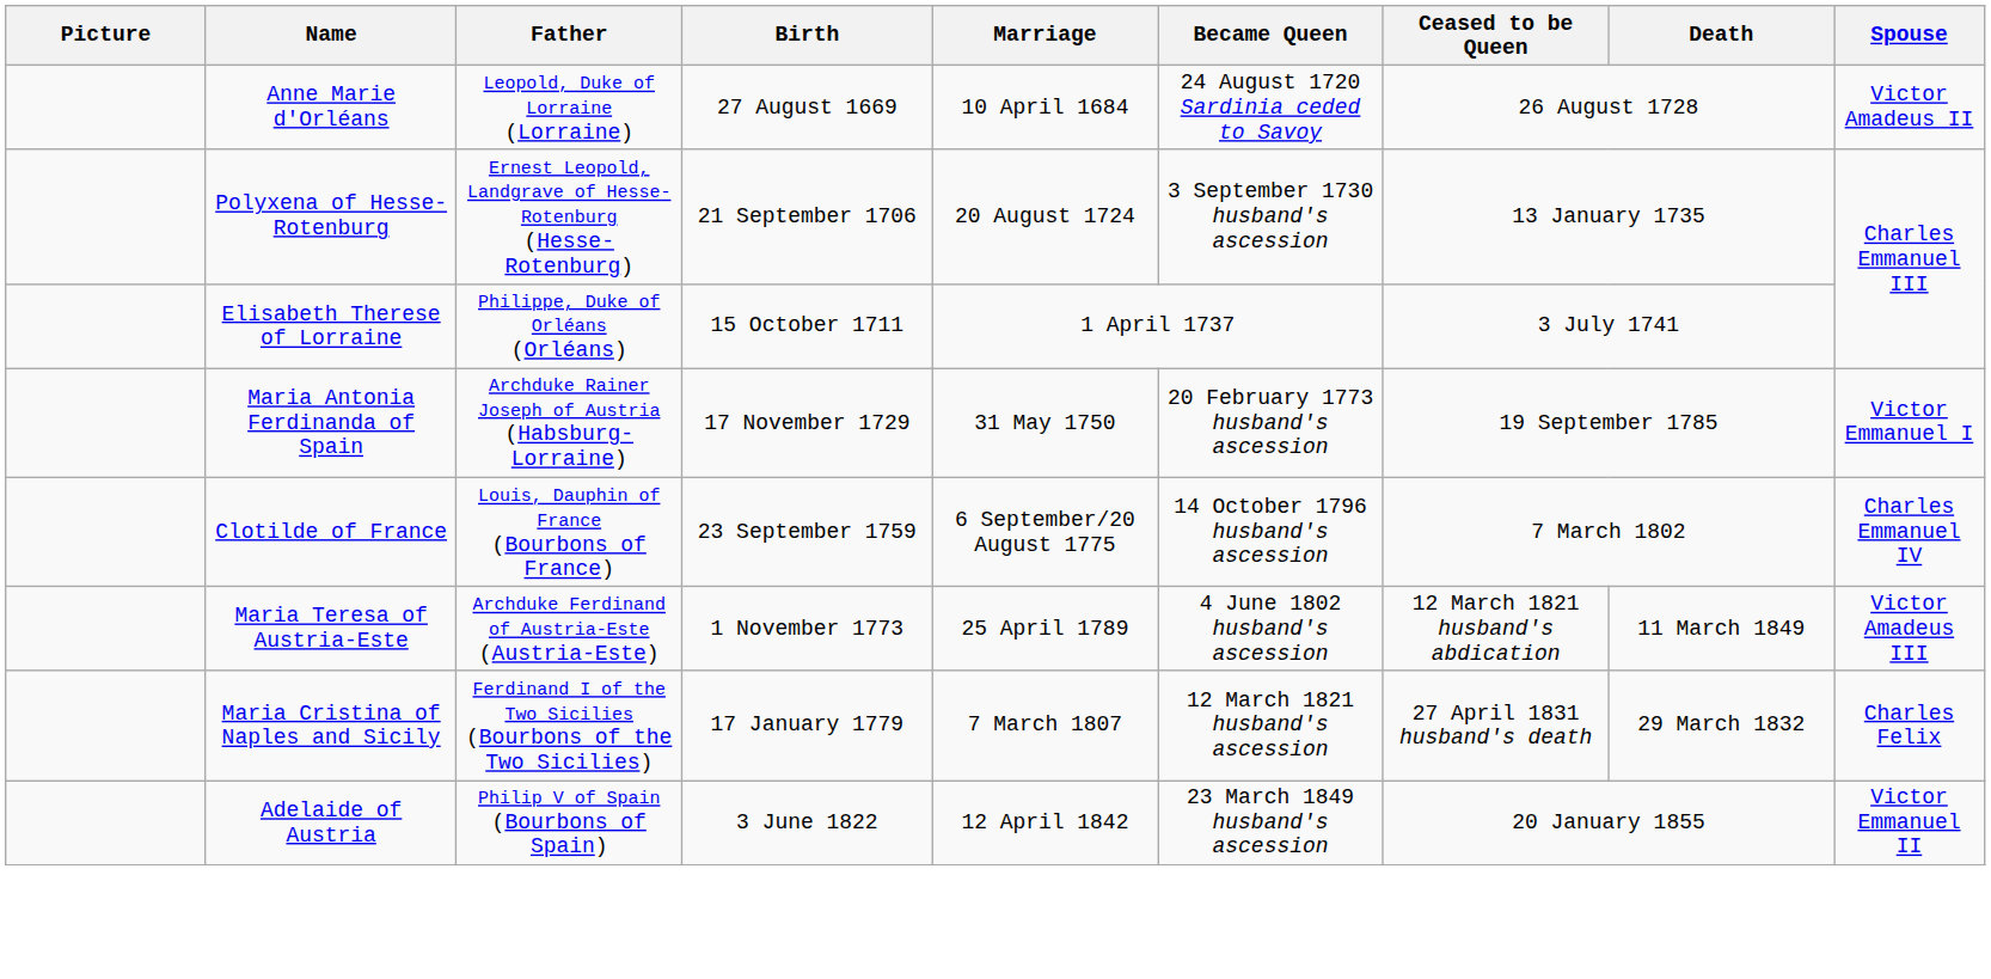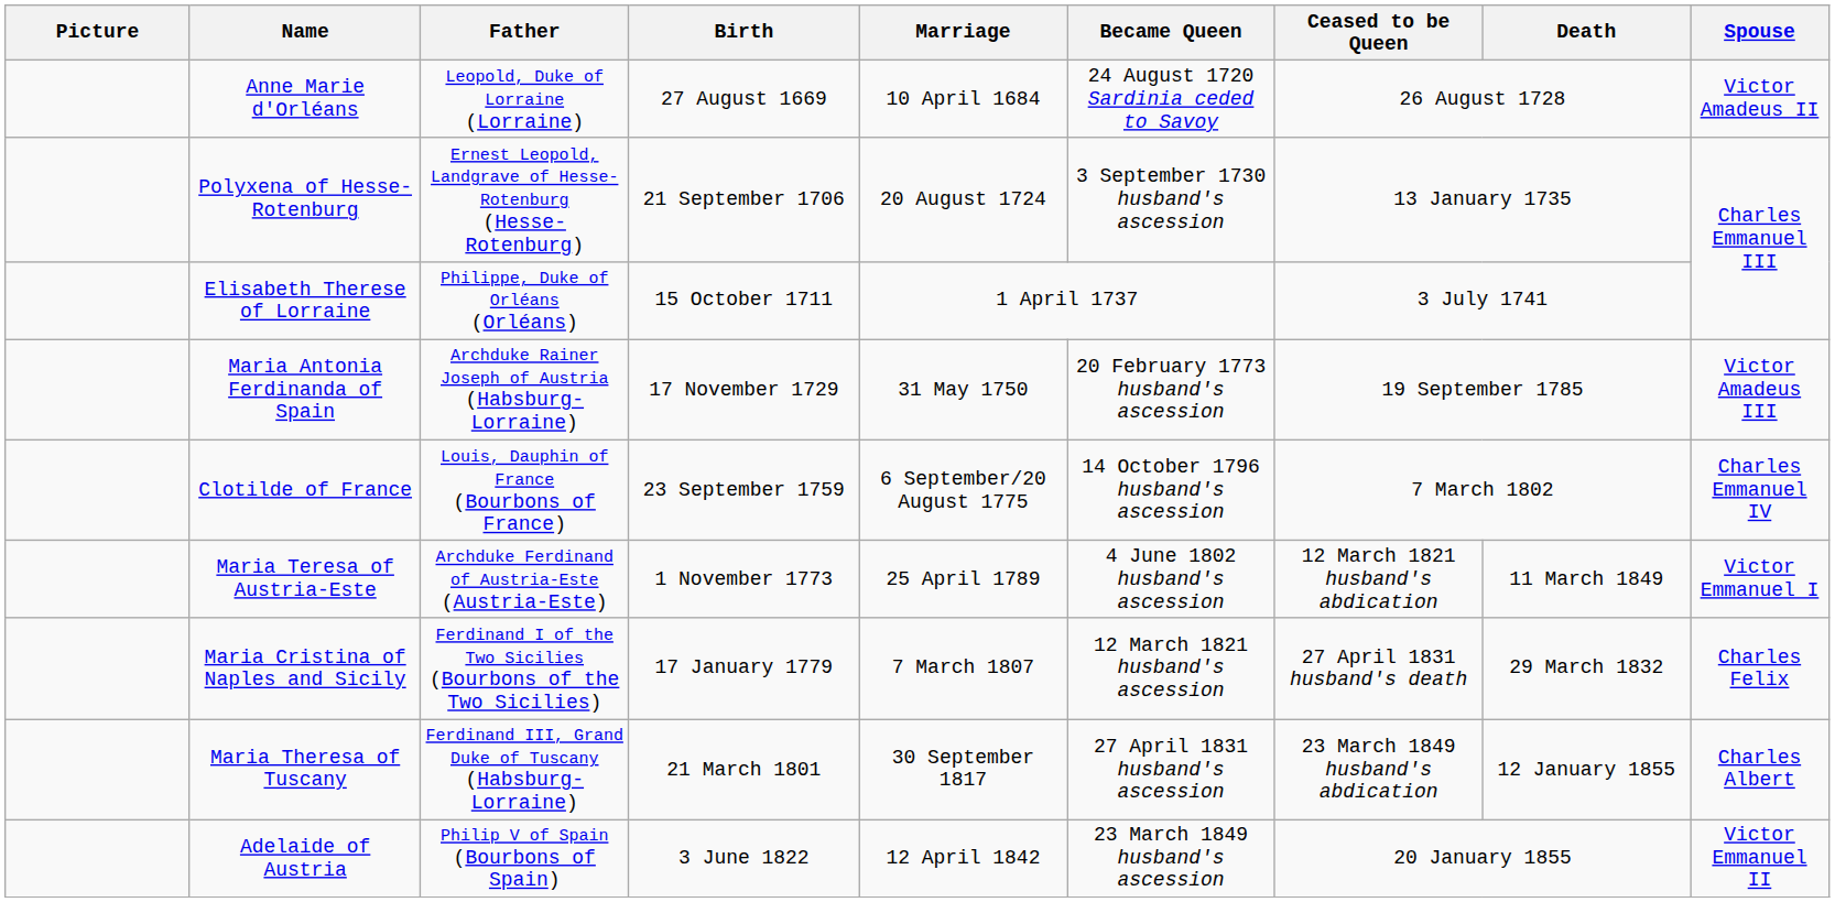 <table width=95% class="wikitable">
 <tr>
 <th width = "8%">Picture</th>
 <th width = "10%">Name</th>
 <th width = "9%">Father</th>
 <th width = "10%">Birth</th>
 <th width = "9%">Marriage</th>
 <th width = "9%">Became Queen</th>
 <th width = "9%">Ceased to be Queen</th>
 <th width = "9%">Death</th>
 <th width = "6%"><a href='#'>Spouse</a></th>
 </tr>
 <tr>
 <td align="center"></td>
 <td align="center"><a href='#'>Anne Marie d'Orléans</a><br></td>
 <td align="center"><small><a href='#'>Leopold, Duke of Lorraine</a></small><br> (<a href='#'>Lorraine</a>)</td>
 <td align="center">27 August 1669</td>
 <td align="center">10 April 1684</td>
 <td align="center">24 August 1720<br><em><a href='#'>Sardinia ceded to Savoy</a></em></td>
 <td align="center" colspan="2">26 August 1728</td>
 <td align="center"><a href='#'>Victor Amadeus II</a></td>
 </tr>
 <tr>
 <td align="center"></td>
 <td align="center"><a href='#'>Polyxena of Hesse-Rotenburg</a><br></td>
 <td align="center"><small><a href='#'>Ernest Leopold, Landgrave of Hesse-Rotenburg</a></small><br> (<a href='#'>Hesse-Rotenburg</a>)</td>
 <td align="center">21 September 1706</td>
 <td align="center">20 August 1724</td>
 <td align="center">3 September 1730<br><em>husband's ascession</em></td>
 <td align="center" colspan="2">13 January 1735</td>
 <td align="center" rowspan="2"><a href='#'>Charles Emmanuel III</a></td>
 </tr>
 <tr>
 <td align="center"></td>
 <td align="center"><a href='#'>Elisabeth Therese of Lorraine</a><br></td>
 <td align="center"><small><a href='#'>Philippe, Duke of Orléans</a></small><br> (<a href='#'>Orléans</a>)</td>
 <td align="center">15 October 1711</td>
 <td align="center" colspan="2">1 April 1737</td>
 <td align="center" colspan="2">3 July 1741</td>
 </tr>
 <tr>
 <td align="center"></td>
 <td align="center"><a href='#'>Maria Antonia Ferdinanda of Spain</a><br></td>
 <td align="center"><small><a href='#'>Archduke Rainer Joseph of Austria</a></small><br> (<a href='#'>Habsburg-Lorraine</a>)</td>
 <td align="center">17 November 1729</td>
 <td align="center">31 May 1750</td>
 <td align="center">20 February 1773<br><em>husband's ascession</em></td>
 <td align="center" colspan="2">19 September 1785</td>
-<td align="center"><a href='#'>Victor Emmanuel I</a></td>
+<td align="center"><a href='#'>Victor Amadeus III</a></td>
 </tr>
 <tr>
 <td align="center"></td>
 <td align="center"><a href='#'>Clotilde of France</a><br></td>
 <td align="center"><small><a href='#'>Louis, Dauphin of France</a></small><br> (<a href='#'>Bourbons of France</a>)</td>
 <td align="center">23 September 1759</td>
 <td align="center">6 September/20 August 1775</td>
 <td align="center">14 October 1796<br><em>husband's ascession</em></td>
 <td align="center" colspan="2">7 March 1802</td>
 <td align="center"><a href='#'>Charles Emmanuel IV</a></td>
 </tr>
 <tr>
 <td align="center"></td>
 <td align="center"><a href='#'>Maria Teresa of Austria-Este</a><br></td>
 <td align="center"><small><a href='#'>Archduke Ferdinand of Austria-Este</a></small><br> (<a href='#'>Austria-Este</a>)</td>
 <td align="center">1 November 1773</td>
 <td align="center">25 April 1789</td>
 <td align="center">4 June 1802<br><em>husband's ascession</em></td>
 <td align="center">12 March 1821<br><em>husband's abdication</em></td>
 <td align="center">11 March 1849</td>
-<td align="center"><a href='#'>Victor Amadeus III</a></td>
+<td align="center"><a href='#'>Victor Emmanuel I</a></td>
 </tr>
 <tr>
 <td align="center"></td>
 <td align="center"><a href='#'>Maria Cristina of Naples and Sicily</a><br></td>
 <td align="center"><small><a href='#'>Ferdinand I of the Two Sicilies</a></small><br> (<a href='#'>Bourbons of the Two Sicilies</a>)</td>
 <td align="center">17 January 1779</td>
 <td align="center">7 March 1807</td>
 <td align="center">12 March 1821<br><em>husband's ascession</em></td>
 <td align="center">27 April 1831<br><em>husband's death</em></td>
 <td align="center">29 March 1832</td>
 <td align="center"><a href='#'>Charles Felix</a></td>
 </tr>
 <tr>
 <td align="center"></td>
+<td align="center"><a href='#'>Maria Theresa of Tuscany</a><br></td>
+<td align="center"><small><a href='#'>Ferdinand III, Grand Duke of Tuscany</a></small><br> (<a href='#'>Habsburg-Lorraine</a>)</td>
+<td align="center">21 March 1801</td>
+<td align="center">30 September 1817</td>
+<td align="center">27 April 1831<br><em>husband's ascession</em></td>
+<td align="center">23 March 1849<br><em>husband's abdication</em></td>
+<td align="center">12 January 1855</td>
+<td align="center"><a href='#'>Charles Albert</a></td>
+</tr>
+<tr>
+<td align="center"></td>
 <td align="center"><a href='#'>Adelaide of Austria</a><br></td>
 <td align="center"><small><a href='#'>Philip V of Spain</a></small><br> (<a href='#'>Bourbons of Spain</a>)</td>
 <td align="center">3 June 1822</td>
 <td align="center">12 April 1842</td>
 <td align="center">23 March 1849<br><em>husband's ascession</em></td>
 <td align="center" colspan="2">20 January 1855</td>
 <td align="center"><a href='#'>Victor Emmanuel II</a></td>
 </tr>
 <tr>
 </tr>
 </table>
